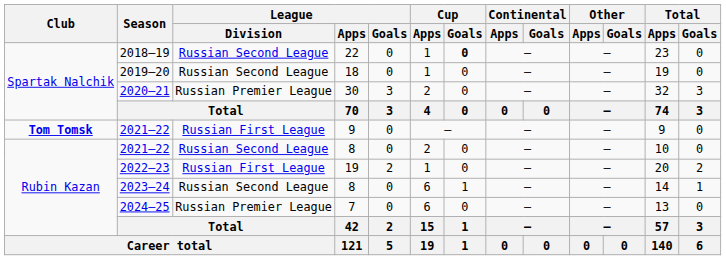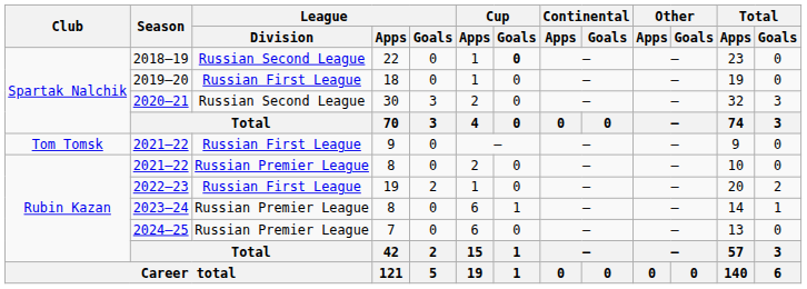 <table class="wikitable" style="text-align: center;">
 <tr>
 <th rowspan=2>Club</th>
 <th rowspan=2>Season</th>
 <th colspan=3>League</th>
 <th colspan=2>Cup</th>
 <th colspan=2>Continental</th>
 <th colspan=2>Other</th>
 <th colspan=2>Total</th>
 </tr>
 <tr>
 <th>Division</th>
 <th>Apps</th>
 <th>Goals</th>
 <th>Apps</th>
 <th>Goals</th>
 <th>Apps</th>
 <th>Goals</th>
 <th>Apps</th>
 <th>Goals</th>
 <th>Apps</th>
 <th>Goals</th>
 </tr>
 <tr>
 <td rowspan="4"><a href='#'>Spartak Nalchik</a></td>
 <td>2018–19</td>
 <td><a href='#'>Russian Second League</a></td>
 <td>22</td>
 <td>0</td>
 <td>1</td>
 <td><strong>0</strong></td>
 <td colspan=2>–</td>
 <td colspan=2>–</td>
 <td>23</td>
 <td>0</td>
 </tr>
 <tr>
 <td>2019–20</td>
-<td>Russian Second League</td>
+<td><a href='#'>Russian First League</a></td>
 <td>18</td>
 <td>0</td>
 <td>1</td>
 <td>0</td>
 <td colspan=2>–</td>
 <td colspan=2>–</td>
 <td>19</td>
 <td>0</td>
 </tr>
 <tr>
 <td><a href='#'>2020–21</a></td>
-<td>Russian Premier League</td>
+<td>Russian Second League</td>
 <td>30</td>
 <td>3</td>
 <td>2</td>
 <td>0</td>
 <td colspan=2>–</td>
 <td colspan=2>–</td>
 <td>32</td>
 <td>3</td>
 </tr>
 <tr>
 <th colspan=2>Total</th>
 <th>70</th>
 <th>3</th>
 <th>4</th>
 <th>0</th>
 <th>0</th>
 <th>0</th>
 <th colspan=2>–</th>
 <th>74</th>
 <th>3</th>
 </tr>
 <tr>
-<td><strong><a href='#'>Tom Tomsk</a></strong></td>
+<td><a href='#'>Tom Tomsk</a></td>
 <td><a href='#'>2021–22</a></td>
 <td><a href='#'>Russian First League</a></td>
 <td>9</td>
 <td>0</td>
 <td colspan=2>–</td>
 <td colspan=2>–</td>
 <td colspan=2>–</td>
 <td>9</td>
 <td>0</td>
 </tr>
 <tr>
 <td rowspan="5"><a href='#'>Rubin Kazan</a></td>
 <td><a href='#'>2021–22</a></td>
-<td><a href='#'>Russian Second League</a></td>
+<td><a href='#'>Russian Premier League</a></td>
 <td>8</td>
 <td>0</td>
 <td>2</td>
 <td>0</td>
 <td colspan=2>–</td>
 <td colspan=2>–</td>
 <td>10</td>
 <td>0</td>
 </tr>
 <tr>
 <td><a href='#'>2022–23</a></td>
 <td><a href='#'>Russian First League</a></td>
 <td>19</td>
 <td>2</td>
 <td>1</td>
 <td>0</td>
 <td colspan=2>–</td>
 <td colspan=2>–</td>
 <td>20</td>
 <td>2</td>
 </tr>
 <tr>
 <td><a href='#'>2023–24</a></td>
-<td>Russian Second League</td>
+<td>Russian Premier League</td>
 <td>8</td>
 <td>0</td>
 <td>6</td>
 <td>1</td>
 <td colspan=2>–</td>
 <td colspan=2>–</td>
 <td>14</td>
 <td>1</td>
 </tr>
 <tr>
 <td><a href='#'>2024–25</a></td>
 <td>Russian Premier League</td>
 <td>7</td>
 <td>0</td>
 <td>6</td>
 <td>0</td>
 <td colspan="2">—</td>
 <td colspan="2">—</td>
 <td>13</td>
 <td>0</td>
 </tr>
 <tr>
 <th colspan="2">Total</th>
 <th>42</th>
 <th>2</th>
 <th>15</th>
 <th>1</th>
 <th colspan=2>–</th>
 <th colspan=2>–</th>
 <th>57</th>
 <th>3</th>
 </tr>
 <tr>
 <th colspan="3">Career total</th>
 <th>121</th>
 <th>5</th>
 <th>19</th>
 <th>1</th>
 <th>0</th>
 <th>0</th>
 <th>0</th>
 <th>0</th>
 <th>140</th>
 <th>6</th>
 </tr>
 </table>
